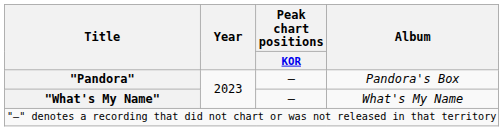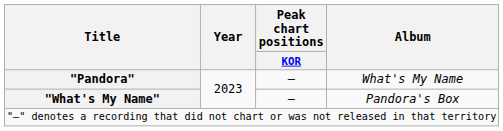 <table class="wikitable plainrowheaders" style="text-align:center">
 <tr>
 <th rowspan="2" scope="col">Title</th>
 <th rowspan="2" scope="col">Year</th>
 <th scope="col">Peak chart positions</th>
 <th rowspan="2" scope="col">Album</th>
 </tr>
 <tr>
 <th scope="col" style="font-size:90%; width:2.75em"><a href='#'>KOR</a></th>
 </tr>
 <tr>
 <th scope="row">"Pandora"</th>
 <td rowspan="2">2023</td>
 <td>—</td>
-<td><em>Pandora's Box</em></td>
+<td><em>What's My Name</em></td>
 </tr>
 <tr>
 <th scope="row">"What's My Name"</th>
 <td>—</td>
-<td><em>What's My Name</em></td>
+<td><em>Pandora's Box</em></td>
 </tr>
 <tr>
 <td colspan="4" style="font-size:85%">"—" denotes a recording that did not chart or was not released in that territory</td>
 </tr>
 </table>
